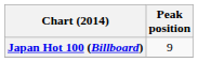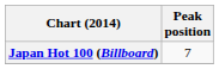 <table class="wikitable plainrowheaders">
 <tr>
 <th>Chart (2014)</th>
 <th>Peak<br>position</th>
 </tr>
 <tr>
 <th scope="row"><a href='#'>Japan Hot 100</a> (<em><a href='#'>Billboard</a></em>)</th>
-<td style="text-align:center;">9</td>
+<td style="text-align:center;">7</td>
 </tr>
 <tr>
 </tr>
 </table>
